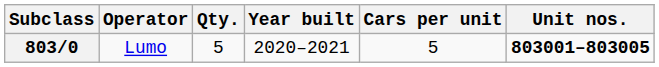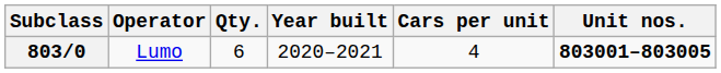 <table class="wikitable">
 <tr>
 <th>Subclass</th>
 <th>Operator</th>
 <th>Qty.</th>
 <th>Year built</th>
 <th>Cars per unit</th>
 <th>Unit nos.</th>
 </tr>
 <tr>
 <th>803/0</th>
 <td align=center><a href='#'>Lumo</a></td>
-<td align=center>5</td>
+<td align=center>6</td>
 <td align=center>2020–2021</td>
-<td align=center>5</td>
+<td align=center>4</td>
 <td align=center><strong>803001–803005</strong></td>
 </tr>
 </table>
